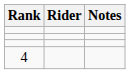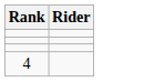 <table class="wikitable sortable"  style="text-align:center">
 <tr>
 <th>Rank</th>
 <th>Rider</th>
-<th>Notes</th>
 </tr>
 <tr>
 <td></td>
 <td align="left"></td>
-<td></td>
 </tr>
 <tr>
 <td></td>
 <td align="left"></td>
-<td></td>
 </tr>
 <tr>
 <td></td>
 <td align="left"></td>
-<td></td>
 </tr>
 <tr>
 <td>4</td>
 <td align="left"></td>
-<td></td>
 </tr>
 </table>
